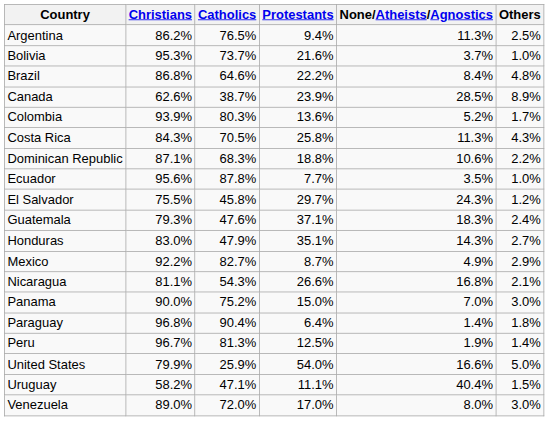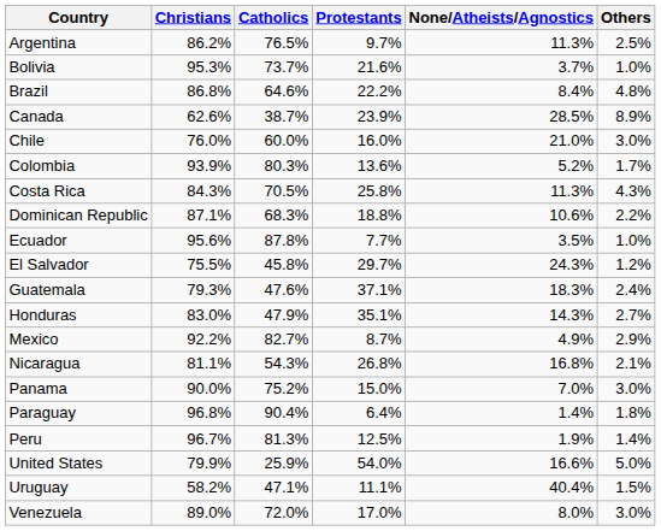 <table class="wikitable sortable" style="text-align: right">
 <tr style="background:#e8e8e8;">
 <th>Country</th>
 <th><a href='#'>Christians</a></th>
 <th><a href='#'>Catholics</a></th>
 <th><a href='#'>Protestants</a></th>
 <th>None/<a href='#'>Atheists</a>/<a href='#'>Agnostics</a></th>
 <th>Others</th>
 </tr>
 <tr>
 <td style="text-align:left;">Argentina</td>
 <td>86.2%</td>
 <td>76.5%</td>
-<td>9.4%</td>
+<td>9.7%</td>
 <td>11.3%</td>
 <td>2.5%</td>
 </tr>
 <tr>
 <td style="text-align:left;">Bolivia</td>
 <td>95.3%</td>
 <td>73.7%</td>
 <td>21.6%</td>
 <td>3.7%</td>
 <td>1.0%</td>
 </tr>
 <tr>
 <td style="text-align:left;">Brazil</td>
 <td>86.8%</td>
 <td>64.6%</td>
 <td>22.2%</td>
 <td>8.4%</td>
 <td>4.8%</td>
 </tr>
 <tr>
 <td style="text-align:left;">Canada</td>
 <td>62.6%</td>
 <td>38.7%</td>
 <td>23.9%</td>
 <td>28.5%</td>
 <td>8.9%</td>
+</tr>
+<tr>
+<td style="text-align:left;">Chile</td>
+<td>76.0%</td>
+<td>60.0%</td>
+<td>16.0%</td>
+<td>21.0%</td>
+<td>3.0%</td>
 </tr>
 <tr>
 <td style="text-align:left;">Colombia</td>
 <td>93.9%</td>
 <td>80.3%</td>
 <td>13.6%</td>
 <td>5.2%</td>
 <td>1.7%</td>
 </tr>
 <tr>
 <td style="text-align:left;">Costa Rica</td>
 <td>84.3%</td>
 <td>70.5%</td>
 <td>25.8%</td>
 <td>11.3%</td>
 <td>4.3%</td>
 </tr>
 <tr>
 <td style="text-align:left;">Dominican Republic</td>
 <td>87.1%</td>
 <td>68.3%</td>
 <td>18.8%</td>
 <td>10.6%</td>
 <td>2.2%</td>
 </tr>
 <tr>
 <td style="text-align:left;">Ecuador</td>
 <td>95.6%</td>
 <td>87.8%</td>
 <td>7.7%</td>
 <td>3.5%</td>
 <td>1.0%</td>
 </tr>
 <tr>
 <td style="text-align:left;">El Salvador</td>
 <td>75.5%</td>
 <td>45.8%</td>
 <td>29.7%</td>
 <td>24.3%</td>
 <td>1.2%</td>
 </tr>
 <tr>
 <td style="text-align:left;">Guatemala</td>
 <td>79.3%</td>
 <td>47.6%</td>
 <td>37.1%</td>
 <td>18.3%</td>
 <td>2.4%</td>
 </tr>
 <tr>
 <td style="text-align:left;">Honduras</td>
 <td>83.0%</td>
 <td>47.9%</td>
 <td>35.1%</td>
 <td>14.3%</td>
 <td>2.7%</td>
 </tr>
 <tr>
 <td style="text-align:left;">Mexico</td>
 <td>92.2%</td>
 <td>82.7%</td>
 <td>8.7%</td>
 <td>4.9%</td>
 <td>2.9%</td>
 </tr>
 <tr>
 <td style="text-align:left;">Nicaragua</td>
 <td>81.1%</td>
 <td>54.3%</td>
-<td>26.6%</td>
+<td>26.8%</td>
 <td>16.8%</td>
 <td>2.1%</td>
 </tr>
 <tr>
 <td style="text-align:left;">Panama</td>
 <td>90.0%</td>
 <td>75.2%</td>
 <td>15.0%</td>
 <td>7.0%</td>
 <td>3.0%</td>
 </tr>
 <tr>
 <td style="text-align:left;">Paraguay</td>
 <td>96.8%</td>
 <td>90.4%</td>
 <td>6.4%</td>
 <td>1.4%</td>
 <td>1.8%</td>
 </tr>
 <tr>
 <td style="text-align:left;">Peru</td>
 <td>96.7%</td>
 <td>81.3%</td>
 <td>12.5%</td>
 <td>1.9%</td>
 <td>1.4%</td>
 </tr>
 <tr>
 <td style="text-align:left;">United States</td>
 <td>79.9%</td>
 <td>25.9%</td>
 <td>54.0%</td>
 <td>16.6%</td>
 <td>5.0%</td>
 </tr>
 <tr>
 <td style="text-align:left;">Uruguay</td>
 <td>58.2%</td>
 <td>47.1%</td>
 <td>11.1%</td>
 <td>40.4%</td>
 <td>1.5%</td>
 </tr>
 <tr>
 <td style="text-align:left;">Venezuela</td>
 <td>89.0%</td>
 <td>72.0%</td>
 <td>17.0%</td>
 <td>8.0%</td>
 <td>3.0%</td>
 </tr>
 </table>
